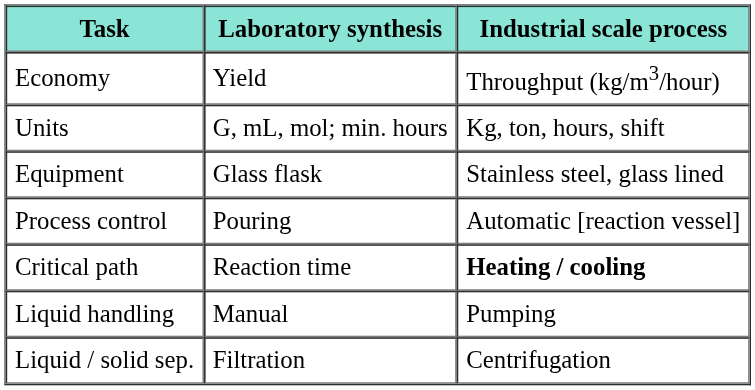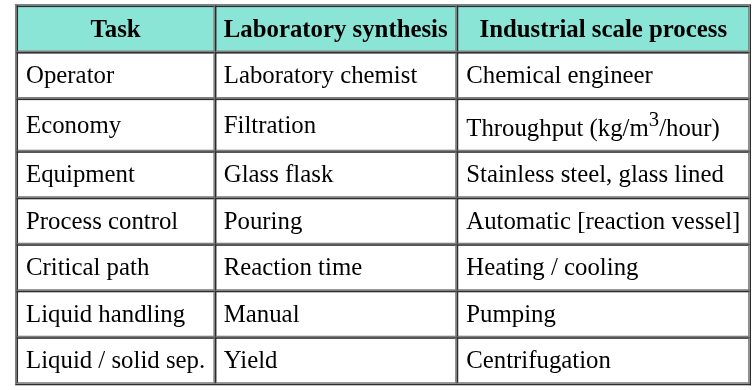 <table style="float: right; " border="1" cellpadding="5" cellspacing="0" align="center">
 <tr>
 <th style="background: #8AE5D6;">Task</th>
 <th style="background: #8AE5D6;">Laboratory synthesis</th>
 <th style="background: #8AE5D6;">Industrial scale process</th>
 </tr>
 <tr>
-<td>Economy</td>
-<td>Yield</td>
-<td>Throughput (kg/m<sup>3</sup>/hour)</td>
+<td>Operator</td>
+<td>Laboratory chemist</td>
+<td>Chemical engineer</td>
 </tr>
 <tr>
-<td>Units</td>
-<td>G, mL, mol; min. hours</td>
-<td>Kg, ton, hours, shift</td>
+<td>Economy</td>
+<td>Filtration</td>
+<td>Throughput (kg/m<sup>3</sup>/hour)</td>
 </tr>
 <tr>
 <td>Equipment</td>
 <td>Glass flask</td>
 <td>Stainless steel, glass lined</td>
 </tr>
 <tr>
 <td>Process control</td>
 <td>Pouring</td>
 <td>Automatic [reaction vessel]</td>
 </tr>
 <tr>
 <td>Critical path</td>
 <td>Reaction time</td>
-<td><strong>Heating / cooling</strong></td>
+<td>Heating / cooling</td>
 </tr>
 <tr>
 <td>Liquid handling</td>
 <td>Manual</td>
 <td>Pumping</td>
 </tr>
 <tr>
 <td>Liquid / solid sep.</td>
-<td>Filtration</td>
+<td>Yield</td>
 <td>Centrifugation</td>
 </tr>
 <tr>
 </tr>
 </table>
